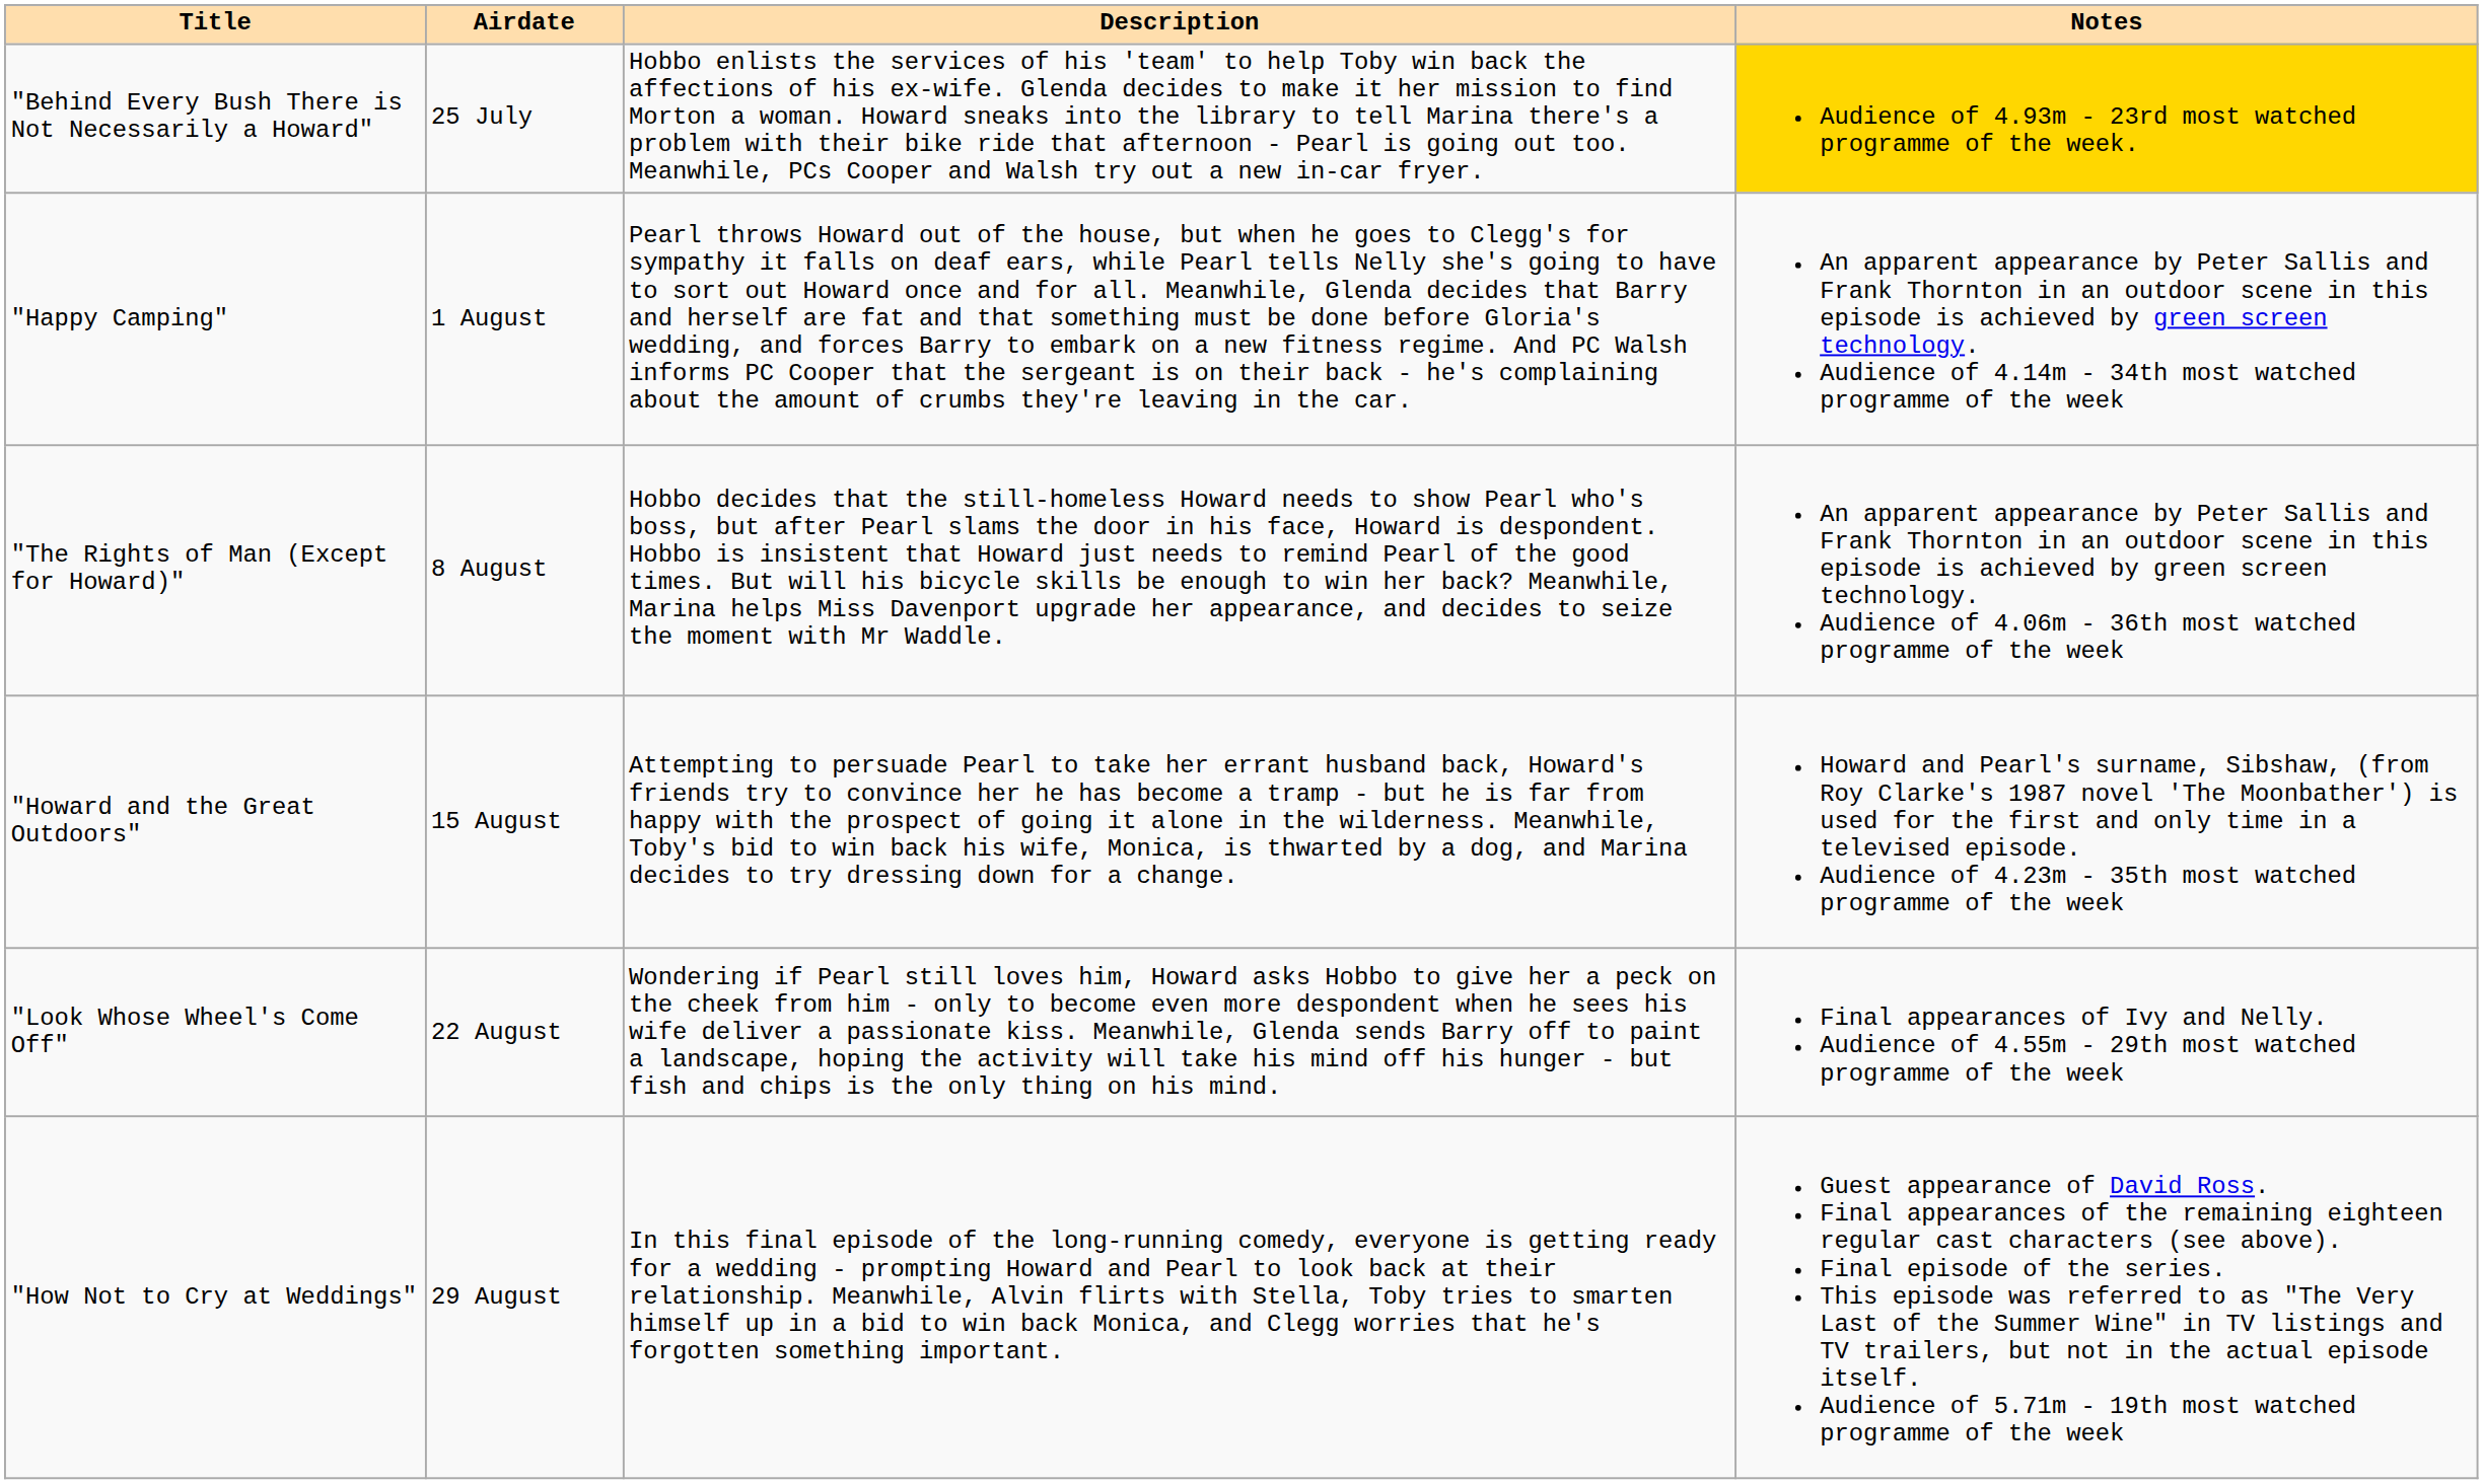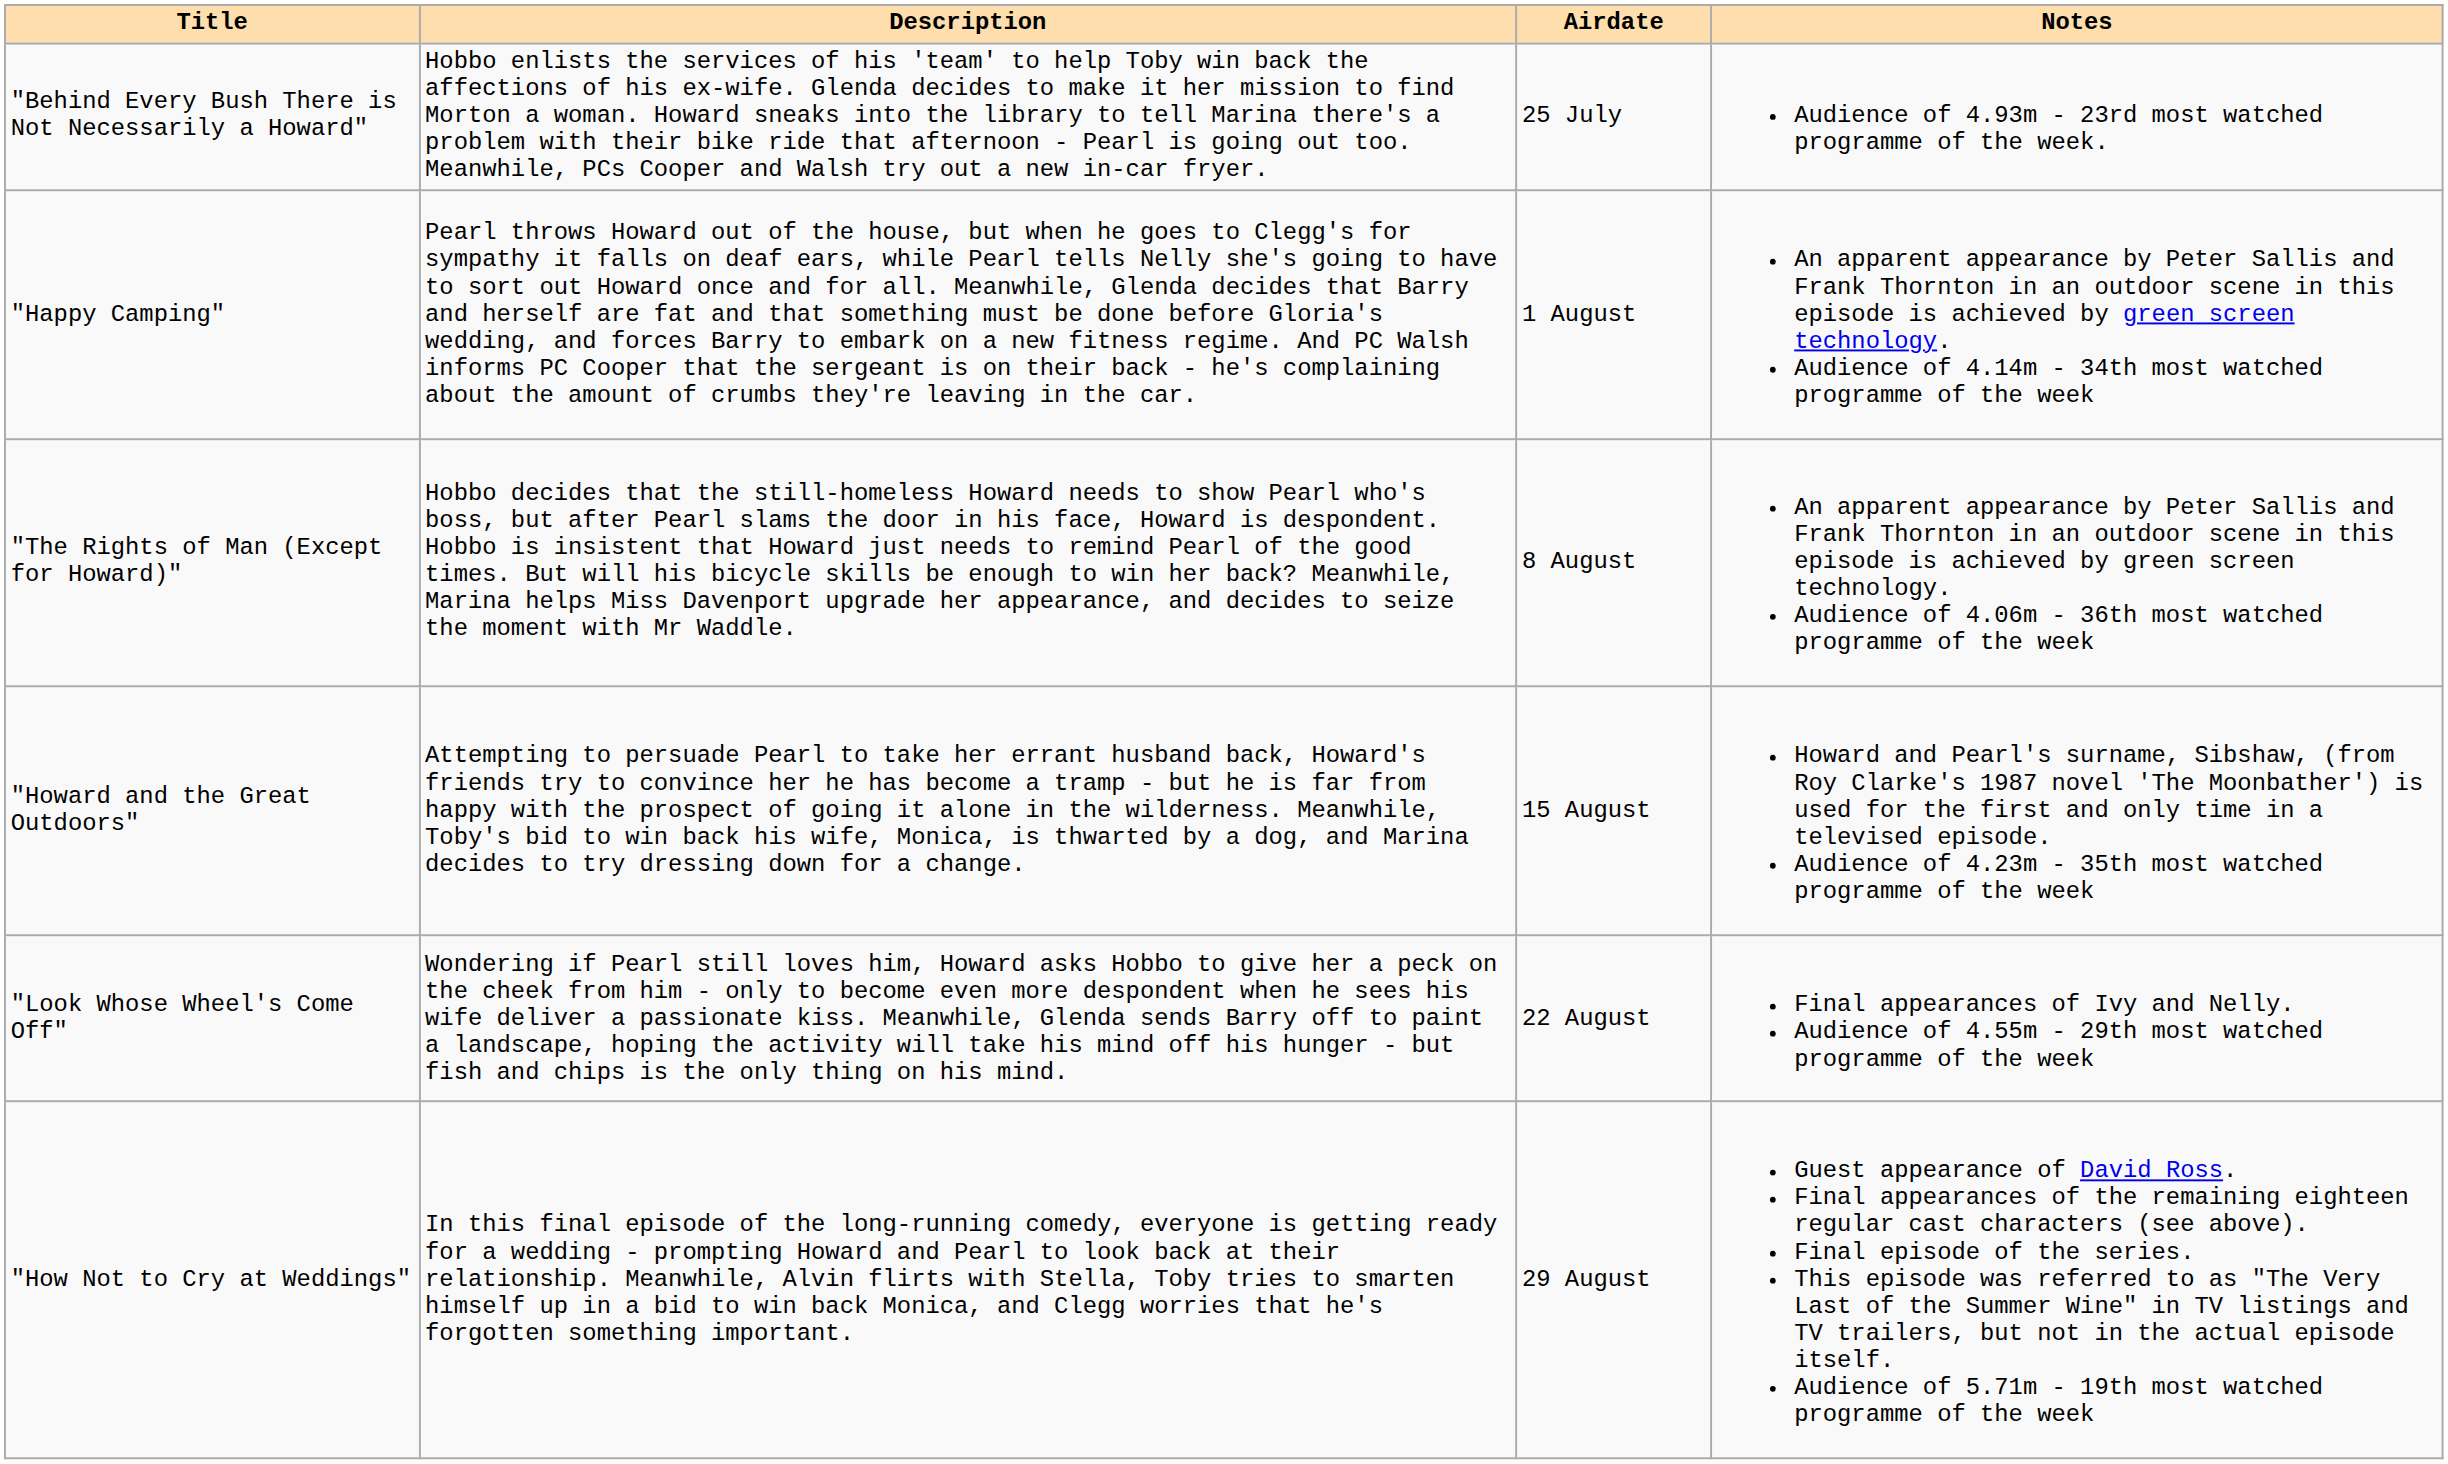 <table class="wikitable"  style="width:100%; font-size:95%;">
 <tr>
 <th style="background:#ffdead; width:17%;">Title</th>
+<th style="background:#ffdead; width:45%;">Description</th>
 <th style="background:#ffdead; width:8%;">Airdate</th>
-<th style="background:#ffdead; width:45%;">Description</th>
 <th style="background:#ffdead; width:45%;">Notes</th>
 </tr>
 <tr>
 <td>"Behind Every Bush There is Not Necessarily a Howard"</td>
+<td>Hobbo enlists the services of his 'team' to help Toby win back the affections of his ex-wife. Glenda decides to make it her mission to find Morton a woman. Howard sneaks into the library to tell Marina there's a problem with their bike ride that afternoon - Pearl is going out too. Meanwhile, PCs Cooper and Walsh try out a new in-car fryer.</td>
 <td>25 July</td>
-<td>Hobbo enlists the services of his 'team' to help Toby win back the affections of his ex-wife. Glenda decides to make it her mission to find Morton a woman. Howard sneaks into the library to tell Marina there's a problem with their bike ride that afternoon - Pearl is going out too. Meanwhile, PCs Cooper and Walsh try out a new in-car fryer.</td>
-<td style="background: gold;"><br><ul><li>Audience of 4.93m - 23rd most watched programme of the week.</li></ul></td>
+<td><br><ul><li>Audience of 4.93m - 23rd most watched programme of the week.</li></ul></td>
 </tr>
 <tr>
 <td>"Happy Camping"</td>
+<td>Pearl throws Howard out of the house, but when he goes to Clegg's for sympathy it falls on deaf ears, while Pearl tells Nelly she's going to have to sort out Howard once and for all. Meanwhile, Glenda decides that Barry and herself are fat and that something must be done before Gloria's wedding, and forces Barry to embark on a new fitness regime. And PC Walsh informs PC Cooper that the sergeant is on their back - he's complaining about the amount of crumbs they're leaving in the car.</td>
 <td>1 August</td>
-<td>Pearl throws Howard out of the house, but when he goes to Clegg's for sympathy it falls on deaf ears, while Pearl tells Nelly she's going to have to sort out Howard once and for all. Meanwhile, Glenda decides that Barry and herself are fat and that something must be done before Gloria's wedding, and forces Barry to embark on a new fitness regime. And PC Walsh informs PC Cooper that the sergeant is on their back - he's complaining about the amount of crumbs they're leaving in the car.</td>
 <td><br><ul><li>An apparent appearance by Peter Sallis and Frank Thornton in an outdoor scene in this episode is achieved by <a href='#'>green screen technology</a>.</li><li>Audience of 4.14m - 34th most watched programme of the week</li></ul></td>
 </tr>
 <tr>
 <td>"The Rights of Man (Except for Howard)"</td>
+<td>Hobbo decides that the still-homeless Howard needs to show Pearl who's boss, but after Pearl slams the door in his face, Howard is despondent. Hobbo is insistent that Howard just needs to remind Pearl of the good times. But will his bicycle skills be enough to win her back? Meanwhile, Marina helps Miss Davenport upgrade her appearance, and decides to seize the moment with Mr Waddle.</td>
 <td>8 August</td>
-<td>Hobbo decides that the still-homeless Howard needs to show Pearl who's boss, but after Pearl slams the door in his face, Howard is despondent. Hobbo is insistent that Howard just needs to remind Pearl of the good times. But will his bicycle skills be enough to win her back? Meanwhile, Marina helps Miss Davenport upgrade her appearance, and decides to seize the moment with Mr Waddle.</td>
 <td><br><ul><li>An apparent appearance by Peter Sallis and Frank Thornton in an outdoor scene in this episode is achieved by green screen technology.</li><li>Audience of 4.06m - 36th most watched programme of the week</li></ul></td>
 </tr>
 <tr>
 <td>"Howard and the Great Outdoors"</td>
+<td>Attempting to persuade Pearl to take her errant husband back, Howard's friends try to convince her he has become a tramp - but he is far from happy with the prospect of going it alone in the wilderness. Meanwhile, Toby's bid to win back his wife, Monica, is thwarted by a dog, and Marina decides to try dressing down for a change.</td>
 <td>15 August</td>
-<td>Attempting to persuade Pearl to take her errant husband back, Howard's friends try to convince her he has become a tramp - but he is far from happy with the prospect of going it alone in the wilderness. Meanwhile, Toby's bid to win back his wife, Monica, is thwarted by a dog, and Marina decides to try dressing down for a change.</td>
 <td><br><ul><li>Howard and Pearl's surname, Sibshaw, (from Roy Clarke's 1987 novel 'The Moonbather') is used for the first and only time in a televised episode.</li><li>Audience of 4.23m - 35th most watched programme of the week</li></ul></td>
 </tr>
 <tr>
 <td>"Look Whose Wheel's Come Off"</td>
+<td>Wondering if Pearl still loves him, Howard asks Hobbo to give her a peck on the cheek from him - only to become even more despondent when he sees his wife deliver a passionate kiss. Meanwhile, Glenda sends Barry off to paint a landscape, hoping the activity will take his mind off his hunger - but fish and chips is the only thing on his mind.</td>
 <td>22 August</td>
-<td>Wondering if Pearl still loves him, Howard asks Hobbo to give her a peck on the cheek from him - only to become even more despondent when he sees his wife deliver a passionate kiss. Meanwhile, Glenda sends Barry off to paint a landscape, hoping the activity will take his mind off his hunger - but fish and chips is the only thing on his mind.</td>
 <td><br><ul><li>Final appearances of Ivy and Nelly.</li><li>Audience of 4.55m - 29th most watched programme of the week</li></ul></td>
 </tr>
 <tr>
 <td>"How Not to Cry at Weddings"</td>
+<td>In this final episode of the long-running comedy, everyone is getting ready for a wedding - prompting Howard and Pearl to look back at their relationship. Meanwhile, Alvin flirts with Stella, Toby tries to smarten himself up in a bid to win back Monica, and Clegg worries that he's forgotten something important.</td>
 <td>29 August</td>
-<td>In this final episode of the long-running comedy, everyone is getting ready for a wedding - prompting Howard and Pearl to look back at their relationship. Meanwhile, Alvin flirts with Stella, Toby tries to smarten himself up in a bid to win back Monica, and Clegg worries that he's forgotten something important.</td>
 <td><br><ul><li>Guest appearance of <a href='#'>David Ross</a>.</li><li>Final appearances of the remaining eighteen regular cast characters (see above).</li><li>Final episode of the series.</li><li>This episode was referred to as "The Very Last of the Summer Wine" in TV listings and TV trailers, but not in the actual episode itself.</li><li>Audience of 5.71m - 19th most watched programme of the week</li></ul></td>
 </tr>
 </table>
